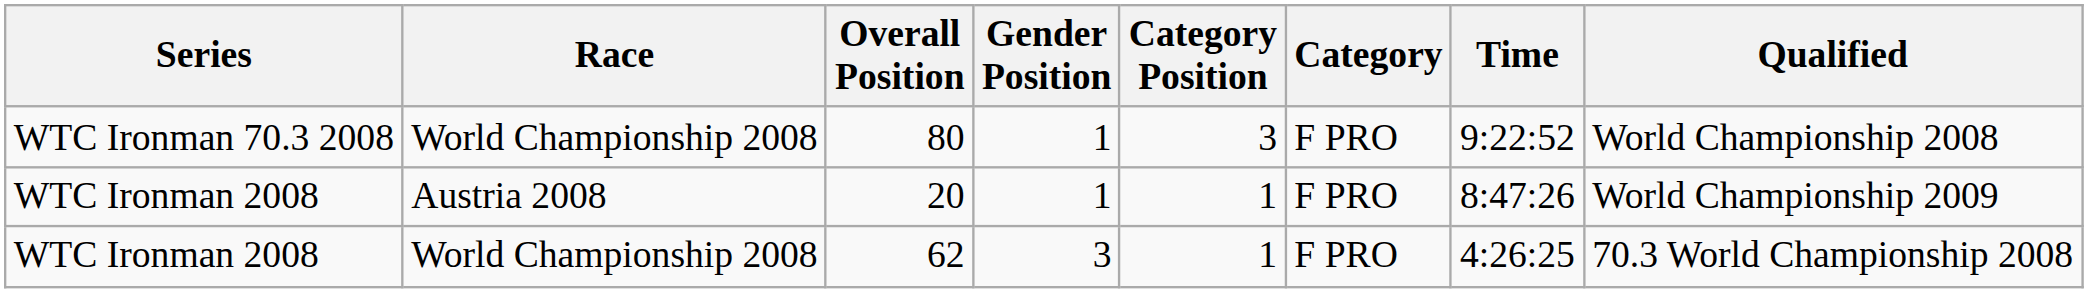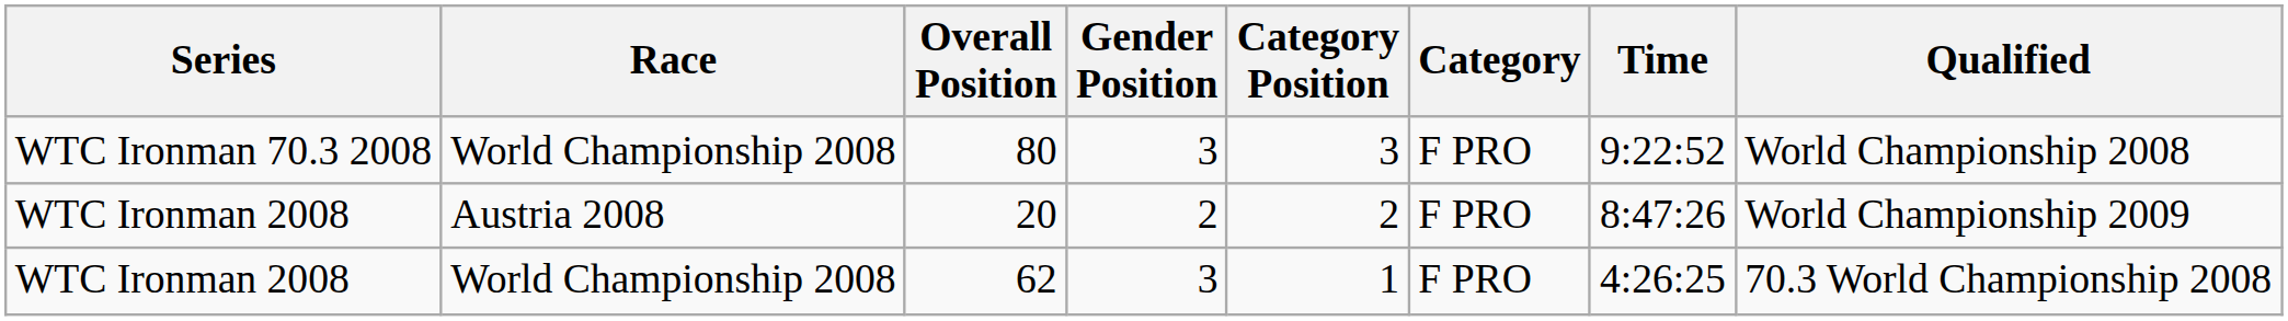 <table class="wikitable sortable">
 <tr>
 <th>Series</th>
 <th>Race</th>
 <th>Overall<br>Position</th>
 <th>Gender<br>Position</th>
 <th>Category<br>Position</th>
 <th>Category</th>
 <th>Time</th>
 <th>Qualified</th>
 </tr>
 <tr>
 <td>WTC Ironman 70.3 2008</td>
 <td>World Championship 2008 </td>
 <td align = "right">80</td>
-<td align = "right">1</td>
+<td align = "right">3</td>
 <td align = "right">3</td>
 <td>F PRO</td>
 <td align = "right">9:22:52</td>
 <td>World Championship 2008</td>
 </tr>
 <tr>
 <td>WTC Ironman 2008</td>
 <td>Austria 2008 </td>
 <td align = "right">20</td>
-<td align = "right">1</td>
-<td align = "right">1</td>
+<td align = "right">2</td>
+<td align = "right">2</td>
 <td>F PRO</td>
 <td align = "right">8:47:26</td>
 <td>World Championship 2009</td>
 </tr>
 <tr>
 <td>WTC Ironman 2008</td>
 <td>World Championship 2008 </td>
 <td align = "right">62</td>
 <td align = "right">3</td>
 <td align = "right">1</td>
 <td>F PRO</td>
 <td align = "right">4:26:25</td>
 <td>70.3 World Championship 2008</td>
 </tr>
 </table>
